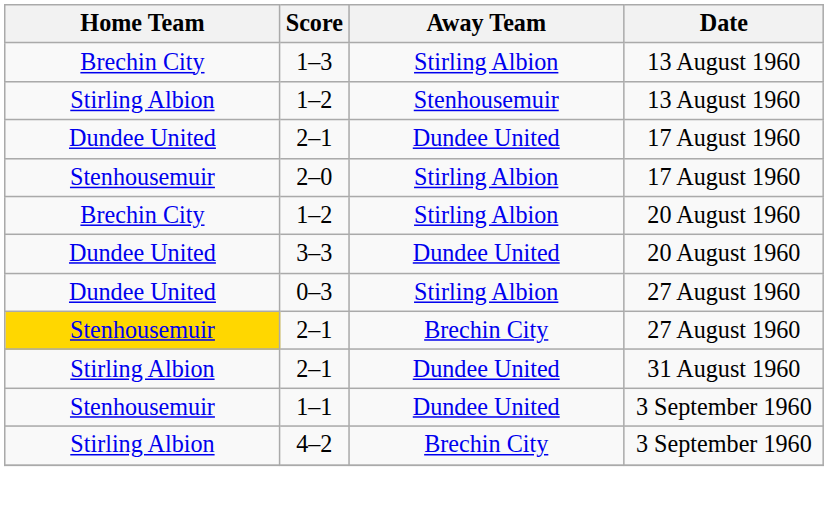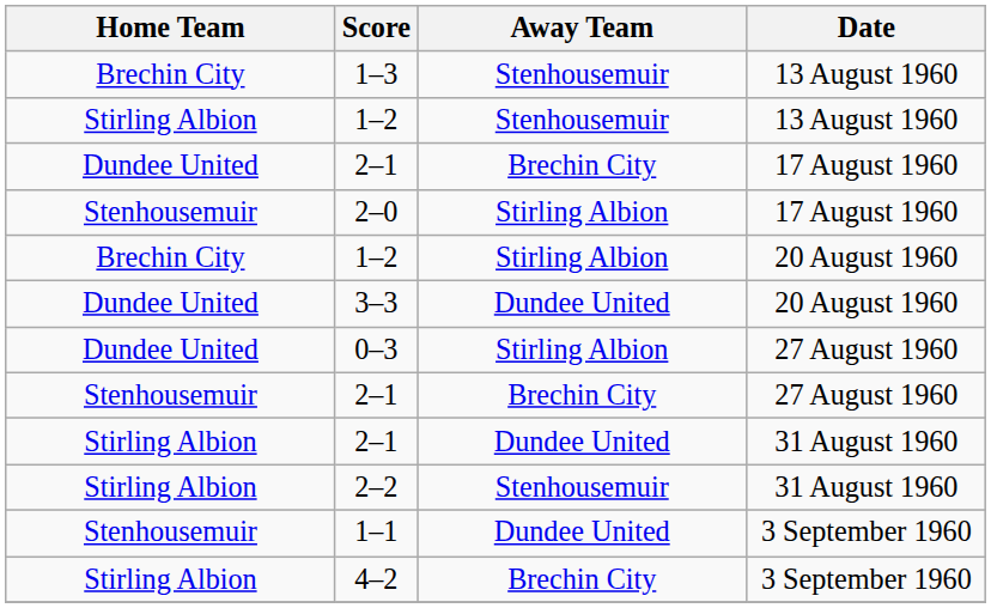 <table class="wikitable" style="text-align:center;">
 <tr>
 <th width=175>Home Team</th>
 <th width=20>Score</th>
 <th width=175>Away Team</th>
 <th width= 125>Date</th>
 </tr>
 <tr>
 <td><a href='#'>Brechin City</a></td>
 <td>1–3</td>
-<td><a href='#'>Stirling Albion</a></td>
+<td><a href='#'>Stenhousemuir</a></td>
 <td>13 August 1960</td>
 </tr>
 <tr>
 <td><a href='#'>Stirling Albion</a></td>
 <td>1–2</td>
 <td><a href='#'>Stenhousemuir</a></td>
 <td>13 August 1960</td>
 </tr>
 <tr>
 <td><a href='#'>Dundee United</a></td>
 <td>2–1</td>
-<td><a href='#'>Dundee United</a></td>
+<td><a href='#'>Brechin City</a></td>
 <td>17 August 1960</td>
 </tr>
 <tr>
 <td><a href='#'>Stenhousemuir</a></td>
 <td>2–0</td>
 <td><a href='#'>Stirling Albion</a></td>
 <td>17 August 1960</td>
 </tr>
 <tr>
 <td><a href='#'>Brechin City</a></td>
 <td>1–2</td>
 <td><a href='#'>Stirling Albion</a></td>
 <td>20 August 1960</td>
 </tr>
 <tr>
 <td><a href='#'>Dundee United</a></td>
 <td>3–3</td>
 <td><a href='#'>Dundee United</a></td>
 <td>20 August 1960</td>
 </tr>
 <tr>
 <td><a href='#'>Dundee United</a></td>
 <td>0–3</td>
 <td><a href='#'>Stirling Albion</a></td>
 <td>27 August 1960</td>
 </tr>
 <tr>
-<td style="background: gold;"><a href='#'>Stenhousemuir</a></td>
+<td><a href='#'>Stenhousemuir</a></td>
 <td>2–1</td>
 <td><a href='#'>Brechin City</a></td>
 <td>27 August 1960</td>
 </tr>
 <tr>
 <td><a href='#'>Stirling Albion</a></td>
 <td>2–1</td>
 <td><a href='#'>Dundee United</a></td>
+<td>31 August 1960</td>
+</tr>
+<tr>
+<td><a href='#'>Stirling Albion</a></td>
+<td>2–2</td>
+<td><a href='#'>Stenhousemuir</a></td>
 <td>31 August 1960</td>
 </tr>
 <tr>
 <td><a href='#'>Stenhousemuir</a></td>
 <td>1–1</td>
 <td><a href='#'>Dundee United</a></td>
 <td>3 September 1960</td>
 </tr>
 <tr>
 <td><a href='#'>Stirling Albion</a></td>
 <td>4–2</td>
 <td><a href='#'>Brechin City</a></td>
 <td>3 September 1960</td>
 </tr>
 <tr>
 </tr>
 </table>
